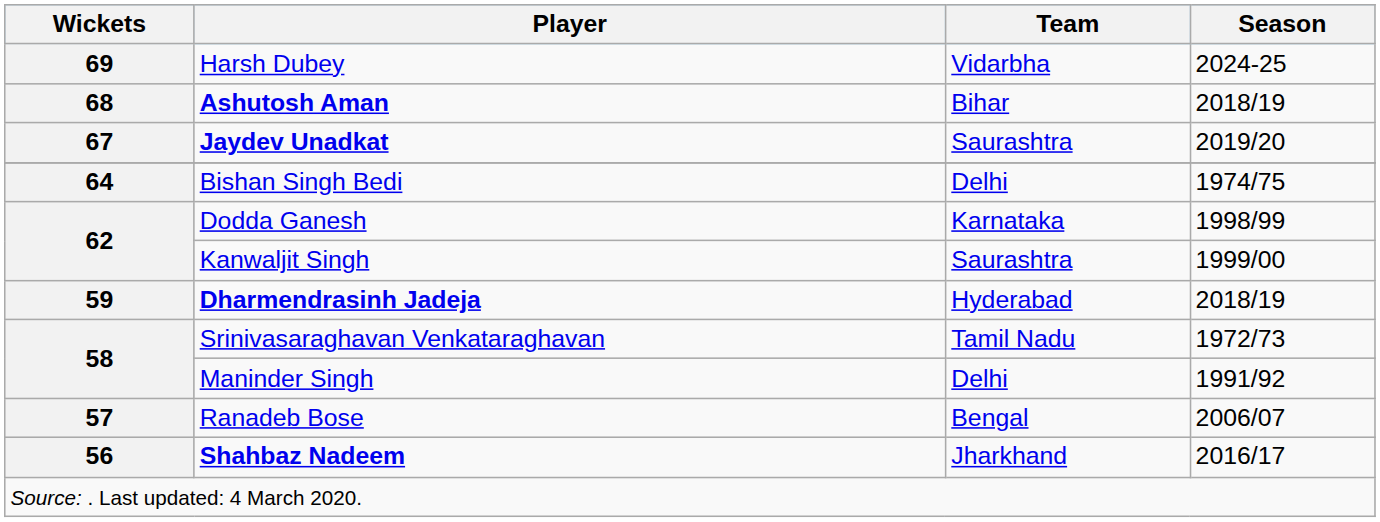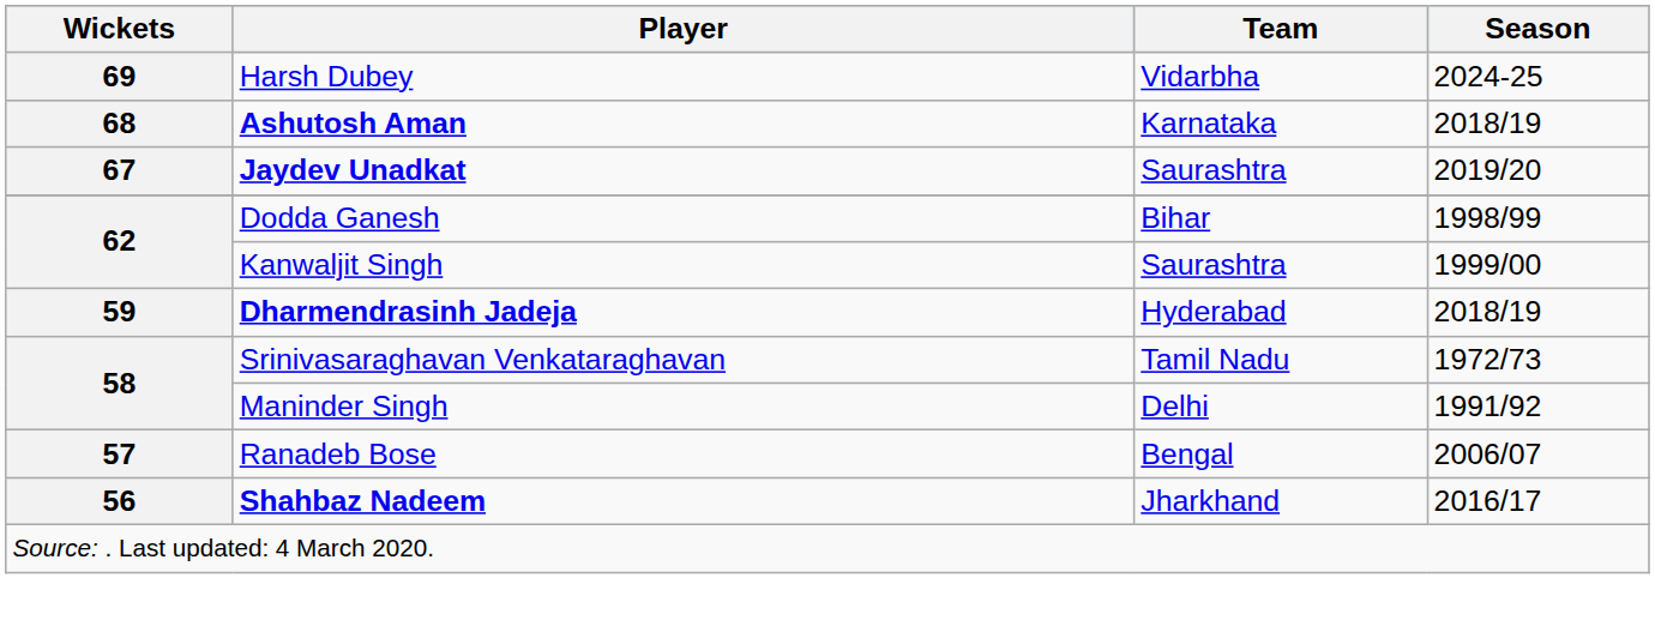 <table class="wikitable" width=70%>
 <tr bgcolor=#87cefa>
 <th>Wickets</th>
 <th>Player</th>
 <th>Team</th>
 <th>Season</th>
 </tr>
 <tr>
 <th>69</th>
 <td><a href='#'>Harsh Dubey</a></td>
 <td><a href='#'>Vidarbha</a></td>
 <td>2024-25</td>
 </tr>
 <tr>
 <th>68</th>
 <td><strong><a href='#'>Ashutosh Aman</a></strong></td>
-<td><a href='#'>Bihar</a></td>
+<td><a href='#'>Karnataka</a></td>
 <td>2018/19</td>
 </tr>
 <tr>
 <th>67</th>
 <td><strong><a href='#'>Jaydev Unadkat</a></strong></td>
 <td><a href='#'>Saurashtra</a></td>
 <td>2019/20</td>
 </tr>
 <tr>
 </tr>
 <tr>
-<th>64</th>
-<td><a href='#'>Bishan Singh Bedi</a></td>
-<td><a href='#'>Delhi</a></td>
-<td>1974/75</td>
-</tr>
-<tr>
 <th rowspan="2">62</th>
 <td><a href='#'>Dodda Ganesh</a></td>
-<td><a href='#'>Karnataka</a></td>
+<td><a href='#'>Bihar</a></td>
 <td>1998/99</td>
 </tr>
 <tr>
 <td><a href='#'>Kanwaljit Singh</a></td>
 <td><a href='#'>Saurashtra</a></td>
 <td>1999/00</td>
 </tr>
 <tr>
 <th>59</th>
 <td><strong><a href='#'>Dharmendrasinh Jadeja</a></strong></td>
 <td><a href='#'>Hyderabad</a></td>
 <td>2018/19</td>
 </tr>
 <tr>
 <th rowspan="2">58</th>
 <td><a href='#'>Srinivasaraghavan Venkataraghavan</a></td>
 <td><a href='#'>Tamil Nadu</a></td>
 <td>1972/73</td>
 </tr>
 <tr>
 <td><a href='#'>Maninder Singh</a></td>
 <td><a href='#'>Delhi</a></td>
 <td>1991/92</td>
 </tr>
 <tr>
 <th>57</th>
 <td><a href='#'>Ranadeb Bose</a></td>
 <td><a href='#'>Bengal</a></td>
 <td>2006/07</td>
 </tr>
 <tr>
 <th>56</th>
 <td><strong><a href='#'>Shahbaz Nadeem</a></strong></td>
 <td><a href='#'>Jharkhand</a></td>
 <td>2016/17</td>
 </tr>
 <tr>
 <td colspan="4"><small><em>Source:  </em>. Last updated: 4 March 2020.</small></td>
 </tr>
 </table>
